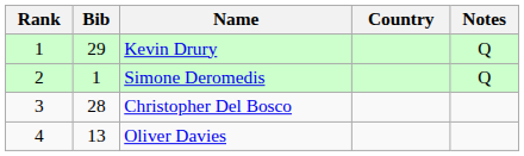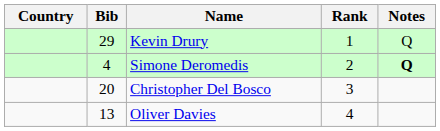 <table class="wikitable" style="text-align:center; width:450px">
 <tr>
-<th>Rank</th>
+<th>Country</th>
 <th>Bib</th>
 <th>Name</th>
-<th>Country</th>
+<th>Rank</th>
 <th>Notes</th>
 </tr>
 <tr bgcolor=ccffcc>
-<td>1</td>
+<td align=left></td>
 <td>29</td>
 <td align=left><a href='#'>Kevin Drury</a></td>
-<td align=left></td>
+<td>1</td>
 <td>Q</td>
 </tr>
 <tr bgcolor=ccffcc>
+<td align=left></td>
+<td>4</td>
+<td align=left><a href='#'>Simone Deromedis</a></td>
 <td>2</td>
-<td>1</td>
-<td align=left><a href='#'>Simone Deromedis</a></td>
-<td align=left></td>
-<td>Q</td>
+<td><strong>Q</strong></td>
 </tr>
 <tr>
+<td align=left></td>
+<td>20</td>
+<td align=left><a href='#'>Christopher Del Bosco</a></td>
 <td>3</td>
-<td>28</td>
-<td align=left><a href='#'>Christopher Del Bosco</a></td>
-<td align=left></td>
 <td></td>
 </tr>
 <tr>
-<td>4</td>
+<td align=left></td>
 <td>13</td>
 <td align=left><a href='#'>Oliver Davies</a></td>
-<td align=left></td>
+<td>4</td>
 <td></td>
 </tr>
 </table>
